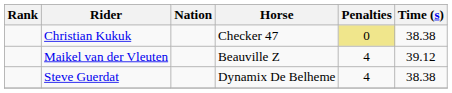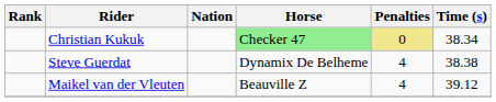 <table class="wikitable sortable" style="text-align:center">
 <tr>
 <th>Rank</th>
 <th>Rider</th>
 <th>Nation</th>
 <th>Horse</th>
 <th>Penalties</th>
 <th>Time (<a href='#'>s</a>)</th>
 </tr>
 <tr>
 <td></td>
 <td align="left"><a href='#'>Christian Kukuk</a></td>
 <td align="left"></td>
-<td align="left">Checker 47</td>
+<td align="left" style="background: lightgreen;">Checker 47</td>
 <td style="background: khaki;">0</td>
+<td>38.34</td>
+</tr>
+<tr>
+<td></td>
+<td align="left"><a href='#'>Steve Guerdat</a></td>
+<td align="left"></td>
+<td align="left">Dynamix De Belheme</td>
+<td>4</td>
 <td>38.38</td>
 </tr>
 <tr>
 <td></td>
 <td align="left"><a href='#'>Maikel van der Vleuten</a></td>
 <td align="left"></td>
 <td align="left">Beauville Z</td>
 <td>4</td>
 <td>39.12</td>
 </tr>
 <tr>
-<td></td>
-<td align="left"><a href='#'>Steve Guerdat</a></td>
-<td align="left"></td>
-<td align="left">Dynamix De Belheme</td>
-<td>4</td>
-<td>38.38</td>
-</tr>
-<tr>
 </tr>
 </table>
